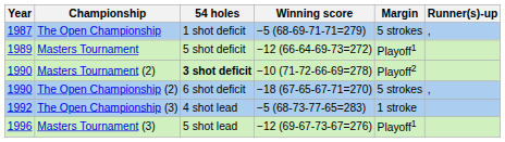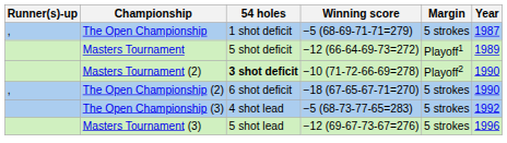 <table class="wikitable">
 <tr>
-<th>Year</th>
+<th>Runner(s)-up</th>
 <th>Championship</th>
 <th>54 holes</th>
 <th>Winning score</th>
 <th>Margin</th>
-<th>Runner(s)-up</th>
+<th>Year</th>
 </tr>
 <tr style="background:#abcdef;">
-<td><a href='#'>1987</a></td>
+<td>, </td>
 <td><a href='#'>The Open Championship</a></td>
 <td>1 shot deficit</td>
 <td>−5 (68-69-71-71=279)</td>
 <td>5 strokes</td>
-<td>, </td>
+<td><a href='#'>1987</a></td>
 </tr>
 <tr style="background:#d0f0c0;">
-<td><a href='#'>1989</a></td>
+<td></td>
 <td><a href='#'>Masters Tournament</a></td>
 <td>5 shot deficit</td>
 <td>−12 (66-64-69-73=272)</td>
 <td>Playoff<sup>1</sup></td>
-<td></td>
+<td><a href='#'>1989</a></td>
 </tr>
 <tr style="background:#d0f0c0;">
-<td><a href='#'>1990</a></td>
+<td></td>
 <td><a href='#'>Masters Tournament</a> (2)</td>
 <td><strong>3 shot deficit</strong></td>
 <td>−10 (71-72-66-69=278)</td>
 <td>Playoff<sup>2</sup></td>
-<td></td>
+<td><a href='#'>1990</a></td>
 </tr>
 <tr style="background:#abcdef;">
-<td><a href='#'>1990</a></td>
+<td>, </td>
 <td><a href='#'>The Open Championship</a> (2)</td>
 <td>6 shot deficit</td>
 <td>−18 (67-65-67-71=270)</td>
 <td>5 strokes</td>
-<td>, </td>
+<td><a href='#'>1990</a></td>
 </tr>
 <tr style="background:#abcdef;">
-<td><a href='#'>1992</a></td>
+<td></td>
 <td><a href='#'>The Open Championship</a> (3)</td>
 <td>4 shot lead</td>
 <td>−5 (68-73-77-65=283)</td>
-<td>1 stroke</td>
-<td></td>
+<td>5 strokes</td>
+<td><a href='#'>1992</a></td>
 </tr>
 <tr style="background:#d0f0c0;">
-<td><a href='#'>1996</a></td>
+<td></td>
 <td><a href='#'>Masters Tournament</a> (3)</td>
 <td>5 shot lead</td>
 <td>−12 (69-67-73-67=276)</td>
-<td>Playoff<sup>1</sup></td>
-<td></td>
+<td>5 strokes</td>
+<td><a href='#'>1996</a></td>
 </tr>
 </table>
